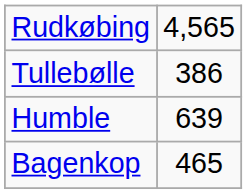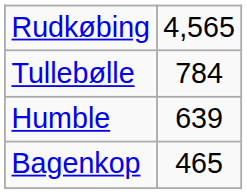 <table class="wikitable" style="float:left; margin-right:1em">
 <tr>
 <td><a href='#'>Rudkøbing</a></td>
 <td align="center">4,565</td>
 </tr>
 <tr>
 <td><a href='#'>Tullebølle</a></td>
-<td align="center">386</td>
+<td align="center">784</td>
 </tr>
 <tr>
 <td><a href='#'>Humble</a></td>
 <td align="center">639</td>
 </tr>
 <tr>
 <td><a href='#'>Bagenkop</a></td>
 <td align="center">465</td>
 </tr>
 </table>
